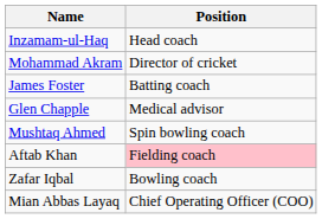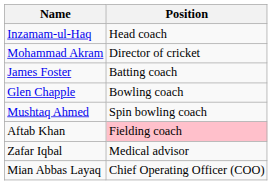 <table class="wikitable">
 <tr>
 <th>Name</th>
 <th>Position</th>
 </tr>
 <tr>
 <td> <a href='#'>Inzamam-ul-Haq</a></td>
 <td>Head coach</td>
 </tr>
 <tr>
 <td> <a href='#'>Mohammad Akram</a></td>
 <td>Director of cricket</td>
 </tr>
 <tr>
 <td> <a href='#'>James Foster</a></td>
 <td>Batting coach</td>
 </tr>
 <tr>
 <td> <a href='#'>Glen Chapple</a></td>
-<td>Medical advisor</td>
+<td>Bowling coach</td>
 </tr>
 <tr>
 <td> <a href='#'>Mushtaq Ahmed</a></td>
 <td>Spin bowling coach</td>
 </tr>
 <tr>
 <td> Aftab Khan</td>
 <td style="background: pink;">Fielding coach</td>
 </tr>
 <tr>
 <td> Zafar Iqbal</td>
-<td>Bowling coach</td>
+<td>Medical advisor</td>
 </tr>
 <tr>
 <td> Mian Abbas Layaq</td>
 <td>Chief Operating Officer (COO)</td>
 </tr>
 </table>
